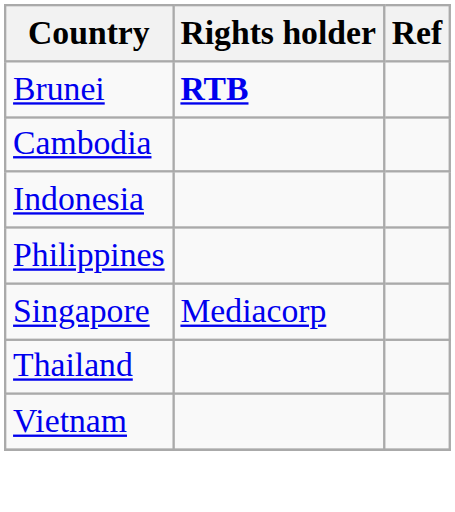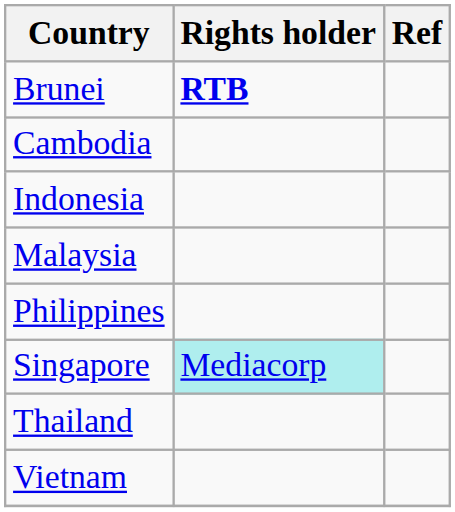 <table class="wikitable" style="font-size: 90%">
 <tr>
 <th>Country</th>
 <th>Rights holder</th>
 <th>Ref</th>
 </tr>
 <tr>
 <td><a href='#'>Brunei</a></td>
 <td><strong><a href='#'>RTB</a></strong></td>
 <td></td>
 </tr>
 <tr>
 <td><a href='#'>Cambodia</a></td>
 <td></td>
 <td></td>
 </tr>
 <tr>
 <td><a href='#'>Indonesia</a></td>
 <td></td>
 <td></td>
 </tr>
 <tr>
+<td><a href='#'>Malaysia</a></td>
+<td></td>
+<td></td>
+</tr>
+<tr>
 <td><a href='#'>Philippines</a></td>
 <td></td>
 <td></td>
 </tr>
 <tr>
 <td><a href='#'>Singapore</a></td>
-<td><a href='#'>Mediacorp</a></td>
+<td style="background: paleturquoise;"><a href='#'>Mediacorp</a></td>
 <td></td>
 </tr>
 <tr>
 <td><a href='#'>Thailand</a></td>
 <td></td>
 <td></td>
 </tr>
 <tr>
 <td><a href='#'>Vietnam</a></td>
 <td></td>
 <td></td>
 </tr>
 <tr>
 </tr>
 </table>
